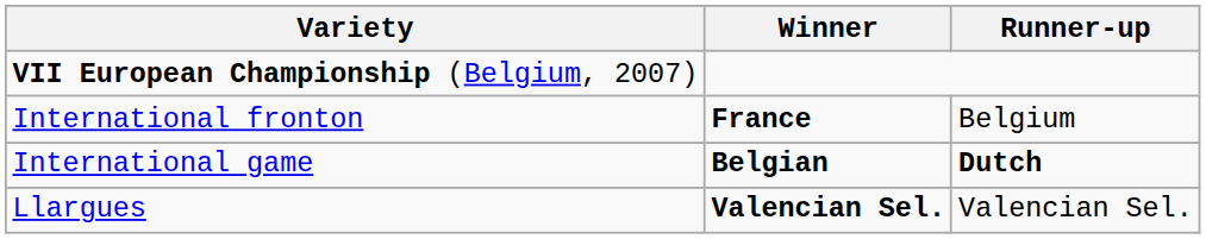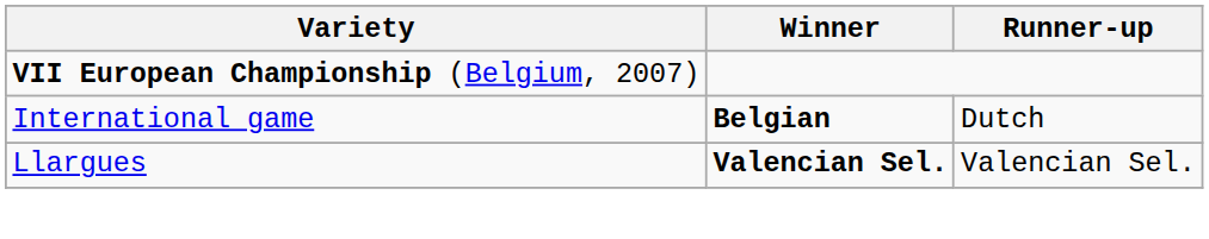 <table class="wikitable">
 <tr>
 <th><strong>Variety</strong></th>
 <th><strong>Winner</strong></th>
 <th><strong>Runner-up</strong></th>
 </tr>
 <tr>
 <td rowspan=1><strong>VII European Championship</strong> (<a href='#'>Belgium</a>, 2007)</td>
 </tr>
 <tr>
-<td rowspan=1><a href='#'>International fronton</a></td>
-<td><strong>France</strong></td>
-<td>Belgium</td>
-</tr>
-<tr>
 <td rowspan=1><a href='#'>International game</a></td>
 <td><strong>Belgian</strong></td>
-<td><strong>Dutch</strong></td>
+<td>Dutch</td>
 </tr>
 <tr>
 <td rowspan=1><a href='#'>Llargues</a></td>
 <td><strong>Valencian Sel.</strong></td>
 <td>Valencian Sel.</td>
 </tr>
 </table>
